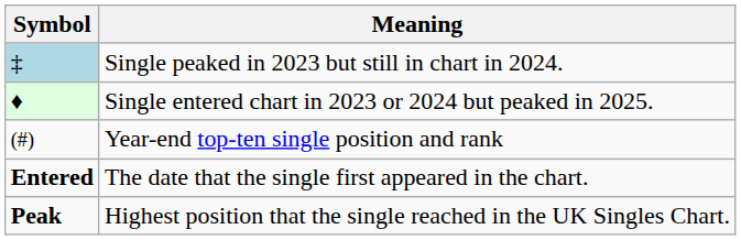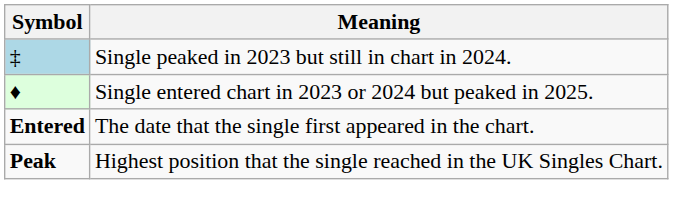 <table class="wikitable">
 <tr>
 <th>Symbol</th>
 <th>Meaning</th>
 </tr>
 <tr>
 <td bgcolor="lightblue">‡</td>
 <td>Single peaked in 2023 but still in chart in 2024.</td>
 </tr>
 <tr>
 <td bgcolor="#ddffdd">♦</td>
 <td>Single entered chart in 2023 or 2024 but peaked in 2025.</td>
 </tr>
 <tr>
-<td><small>(#)</small></td>
-<td>Year-end <a href='#'>top-ten single</a> position and rank</td>
-</tr>
-<tr>
 <td><strong>Entered</strong></td>
 <td>The date that the single first appeared in the chart.</td>
 </tr>
 <tr>
 <td><strong>Peak</strong></td>
 <td>Highest position that the single reached in the UK Singles Chart.</td>
 </tr>
 </table>
